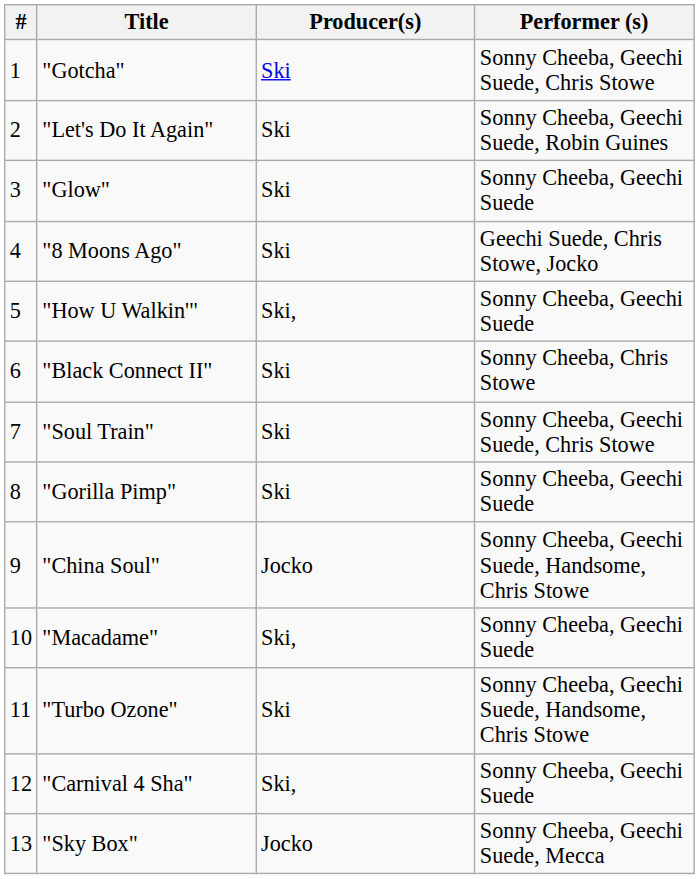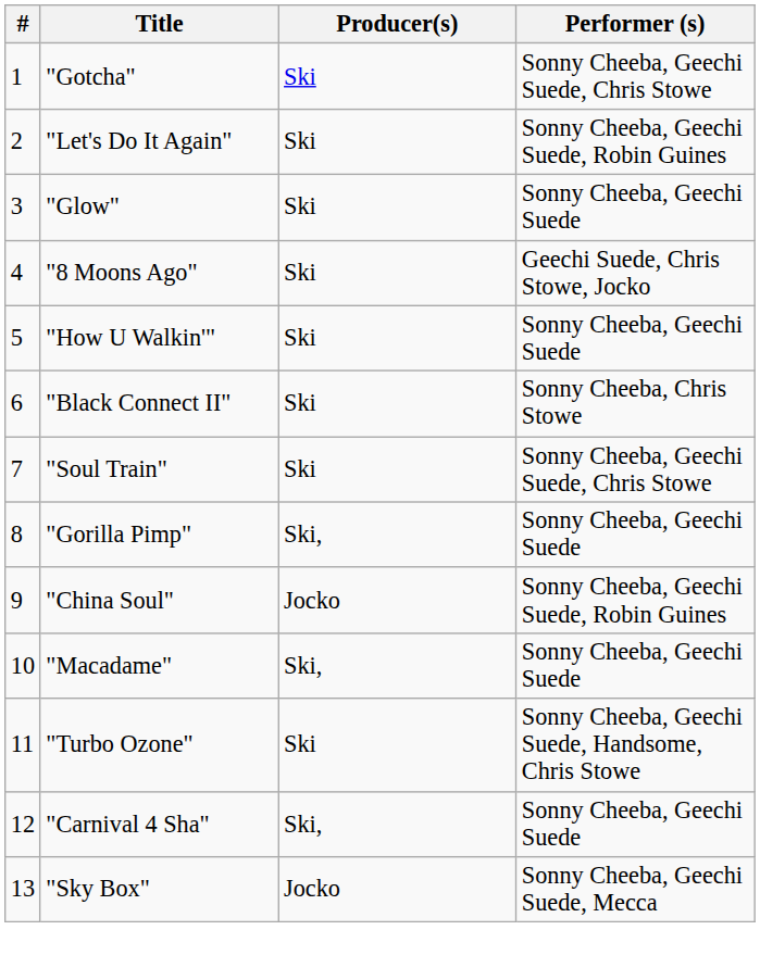 <table class="wikitable">
 <tr>
 <th align="center">#</th>
 <th align="center" width="150">Title</th>
 <th align="center" width="150">Producer(s)</th>
 <th align="center" width="150">Performer (s)</th>
 </tr>
 <tr>
 <td>1</td>
 <td>"Gotcha"</td>
 <td><a href='#'>Ski</a></td>
 <td>Sonny Cheeba, Geechi Suede, Chris Stowe</td>
 </tr>
 <tr>
 <td>2</td>
 <td>"Let's Do It Again"</td>
 <td>Ski</td>
 <td>Sonny Cheeba, Geechi Suede, Robin Guines</td>
 </tr>
 <tr>
 <td>3</td>
 <td>"Glow"</td>
 <td>Ski</td>
 <td>Sonny Cheeba, Geechi Suede</td>
 </tr>
 <tr>
 <td>4</td>
 <td>"8 Moons Ago"</td>
 <td>Ski</td>
 <td>Geechi Suede, Chris Stowe, Jocko</td>
 </tr>
 <tr>
 <td>5</td>
 <td>"How U Walkin'"</td>
-<td>Ski,</td>
+<td>Ski</td>
 <td>Sonny Cheeba, Geechi Suede</td>
 </tr>
 <tr>
 <td>6</td>
 <td>"Black Connect II"</td>
 <td>Ski</td>
 <td>Sonny Cheeba, Chris Stowe</td>
 </tr>
 <tr>
 <td>7</td>
 <td>"Soul Train"</td>
 <td>Ski</td>
 <td>Sonny Cheeba, Geechi Suede, Chris Stowe</td>
 </tr>
 <tr>
 <td>8</td>
 <td>"Gorilla Pimp"</td>
-<td>Ski</td>
+<td>Ski,</td>
 <td>Sonny Cheeba, Geechi Suede</td>
 </tr>
 <tr>
 <td>9</td>
 <td>"China Soul"</td>
 <td>Jocko</td>
-<td>Sonny Cheeba, Geechi Suede, Handsome, Chris Stowe</td>
+<td>Sonny Cheeba, Geechi Suede, Robin Guines</td>
 </tr>
 <tr>
 <td>10</td>
 <td>"Macadame"</td>
 <td>Ski,</td>
 <td>Sonny Cheeba, Geechi Suede</td>
 </tr>
 <tr>
 <td>11</td>
 <td>"Turbo Ozone"</td>
 <td>Ski</td>
 <td>Sonny Cheeba, Geechi Suede, Handsome, Chris Stowe</td>
 </tr>
 <tr>
 <td>12</td>
 <td>"Carnival 4 Sha"</td>
 <td>Ski,</td>
 <td>Sonny Cheeba, Geechi Suede</td>
 </tr>
 <tr>
 <td>13</td>
 <td>"Sky Box"</td>
 <td>Jocko</td>
 <td>Sonny Cheeba, Geechi Suede, Mecca</td>
 </tr>
 </table>
